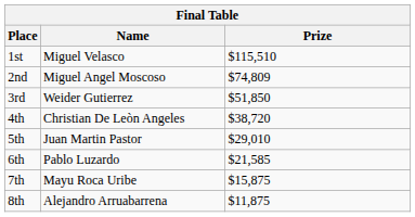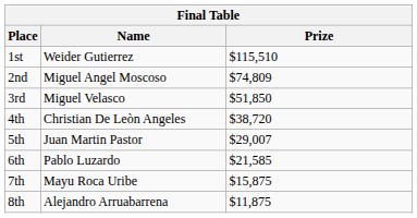 <table class="wikitable">
 <tr>
 <th colspan="3">Final Table</th>
 </tr>
 <tr>
 <th width="30">Place</th>
 <th width="220">Name</th>
 <th width="220">Prize</th>
 </tr>
 <tr>
 <td>1st</td>
-<td> Miguel Velasco</td>
+<td> Weider Gutierrez</td>
 <td>$115,510</td>
 </tr>
 <tr>
 <td>2nd</td>
 <td> Miguel Angel Moscoso</td>
 <td>$74,809</td>
 </tr>
 <tr>
 <td>3rd</td>
-<td> Weider Gutierrez</td>
+<td> Miguel Velasco</td>
 <td>$51,850</td>
 </tr>
 <tr>
 <td>4th</td>
 <td> Christian De Leòn Angeles</td>
 <td>$38,720</td>
 </tr>
 <tr>
 <td>5th</td>
 <td> Juan Martin Pastor</td>
-<td>$29,010</td>
+<td>$29,007</td>
 </tr>
 <tr>
 <td>6th</td>
 <td> Pablo Luzardo</td>
 <td>$21,585</td>
 </tr>
 <tr>
 <td>7th</td>
 <td> Mayu Roca Uribe</td>
 <td>$15,875</td>
 </tr>
 <tr>
 <td>8th</td>
 <td> Alejandro Arruabarrena</td>
 <td>$11,875</td>
 </tr>
 </table>
